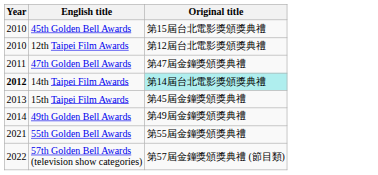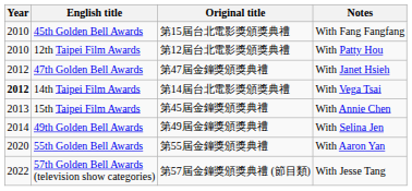 <table class="wikitable sortable">
 <tr>
 <th>Year</th>
 <th>English title</th>
 <th>Original title</th>
+<th class="unsortable">Notes</th>
 </tr>
 <tr>
 <td>2010</td>
 <td><a href='#'>45th Golden Bell Awards</a></td>
 <td>第15屆台北電影獎頒獎典禮</td>
+<td>With Fang Fangfang</td>
 </tr>
 <tr>
 <td>2010</td>
 <td>12th <a href='#'>Taipei Film Awards</a></td>
 <td>第12屆台北電影獎頒獎典禮</td>
+<td>With <a href='#'>Patty Hou</a></td>
 </tr>
 <tr>
-<td>2011</td>
+<td>2012</td>
 <td><a href='#'>47th Golden Bell Awards</a></td>
 <td>第47屆金鐘獎頒獎典禮</td>
+<td>With <a href='#'>Janet Hsieh</a></td>
 </tr>
 <tr>
 <td><strong>2012</strong></td>
 <td>14th <a href='#'>Taipei Film Awards</a></td>
-<td style="background: paleturquoise;">第14屆台北電影獎頒獎典禮</td>
+<td>第14屆台北電影獎頒獎典禮</td>
+<td>With <a href='#'>Vega Tsai</a></td>
 </tr>
 <tr>
 <td>2013</td>
 <td>15th <a href='#'>Taipei Film Awards</a></td>
 <td>第45屆金鐘獎頒獎典禮</td>
+<td>With <a href='#'>Annie Chen</a></td>
 </tr>
 <tr>
 <td>2014</td>
 <td><a href='#'>49th Golden Bell Awards</a></td>
 <td>第49屆金鐘獎頒獎典禮</td>
+<td>With <a href='#'>Selina Jen</a></td>
 </tr>
 <tr>
-<td>2021</td>
+<td>2020</td>
 <td><a href='#'>55th Golden Bell Awards</a></td>
 <td>第55屆金鐘獎頒獎典禮</td>
+<td>With <a href='#'>Aaron Yan</a></td>
 </tr>
 <tr>
 <td>2022</td>
 <td><a href='#'>57th Golden Bell Awards</a><br>(television show categories)</td>
 <td>第57屆金鐘獎頒獎典禮 (節目類)</td>
+<td>With Jesse Tang</td>
 </tr>
 </table>
